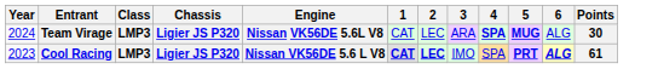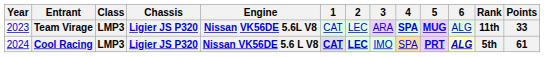 <table class="wikitable" style="text-align:center; font-size:85%">
 <tr>
 <th>Year</th>
 <th>Entrant</th>
 <th>Class</th>
 <th>Chassis</th>
 <th>Engine</th>
 <th>1</th>
 <th>2</th>
 <th>3</th>
 <th>4</th>
 <th>5</th>
 <th>6</th>
+<th>Rank</th>
 <th>Points</th>
 </tr>
 <tr>
-<td><a href='#'>2024</a></td>
+<td><a href='#'>2023</a></td>
 <th nowrap>Team Virage</th>
 <th>LMP3</th>
 <th nowrap><a href='#'>Ligier JS P320</a></th>
 <th nowrap><a href='#'>Nissan</a> <a href='#'>VK56DE</a> 5.6L V8</th>
 <td style="background:#DFFFDF;"><a href='#'>CAT</a><br></td>
 <td style="background:#DFFFDF;"><a href='#'>LEC</a><br></td>
 <td style="background:#EFCFFF;"><a href='#'>ARA</a><br></td>
 <td style="background:#DFFFDF;"><strong><a href='#'>SPA</a></strong><br></td>
 <td style="background:#EFCFFF;"><strong><a href='#'>MUG</a></strong><br></td>
 <td style="background:#DFFFDF;"><a href='#'>ALG</a><br></td>
-<th>30</th>
+<th>11th</th>
+<th>33</th>
 </tr>
 <tr>
-<td><a href='#'>2023</a></td>
+<td><a href='#'>2024</a></td>
 <th nowrap><a href='#'>Cool Racing</a></th>
 <th>LMP3</th>
 <th nowrap><a href='#'>Ligier JS P320</a></th>
 <th nowrap><a href='#'>Nissan VK56DE</a> 5.6 L V8</th>
 <td style="background:#DFDFDF;"><strong><a href='#'>CAT</a></strong><br></td>
 <td style="background:#DFFFDF;"><strong><a href='#'>LEC</a><br></strong></td>
 <td style="background:#DFFFDF;"><a href='#'>IMO</a><br></td>
 <td style="background:#FFDF9F;"><a href='#'>SPA</a><br></td>
 <td style="background:#EFCFFF;"><strong><a href='#'>PRT</a></strong><br></td>
 <td style="background:#FFFFBF;"><strong><em><a href='#'>ALG</a></em></strong><br></td>
+<th>5th</th>
 <th>61</th>
 </tr>
 </table>
